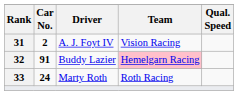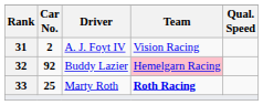 <table class="wikitable" style="font-size:95%;">
 <tr>
 </tr>
 <tr>
 <th>Rank</th>
 <th>Car<br>No.</th>
 <th>Driver</th>
 <th>Team</th>
 <th>Qual.<br>Speed</th>
 </tr>
 <tr>
 <th>31</th>
 <td style="text-align:center"><strong>2</strong></td>
 <td> <a href='#'>A. J. Foyt IV</a></td>
 <td><a href='#'>Vision Racing</a></td>
 <td align=center></td>
 </tr>
 <tr>
 <th>32</th>
-<td style="text-align:center"><strong>91</strong></td>
+<td style="text-align:center"><strong>92</strong></td>
 <td nowrap> <a href='#'>Buddy Lazier</a></td>
 <td style="background: pink;"><a href='#'>Hemelgarn Racing</a></td>
 <td align=center></td>
 </tr>
 <tr>
 <th>33</th>
-<td style="text-align:center"><strong>24</strong></td>
+<td style="text-align:center"><strong>25</strong></td>
 <td nowrap> <a href='#'>Marty Roth</a></td>
-<td><a href='#'>Roth Racing</a></td>
+<td><strong><a href='#'>Roth Racing</a></strong></td>
 <td align=center></td>
 </tr>
 <tr>
 <td style="background-color:#EAECF0;text-align:center" colspan=5><strong></strong></td>
 </tr>
 </table>
